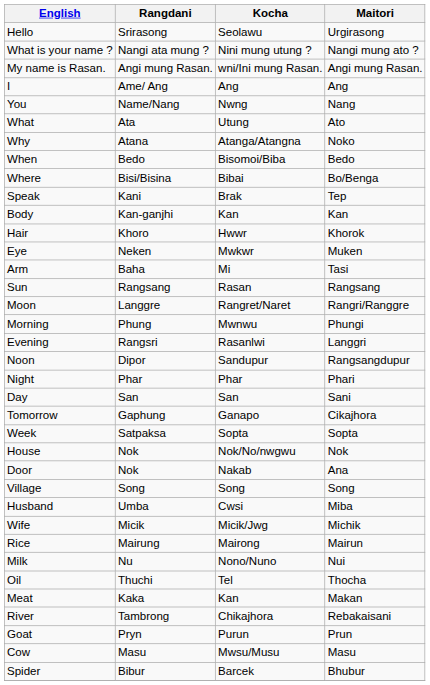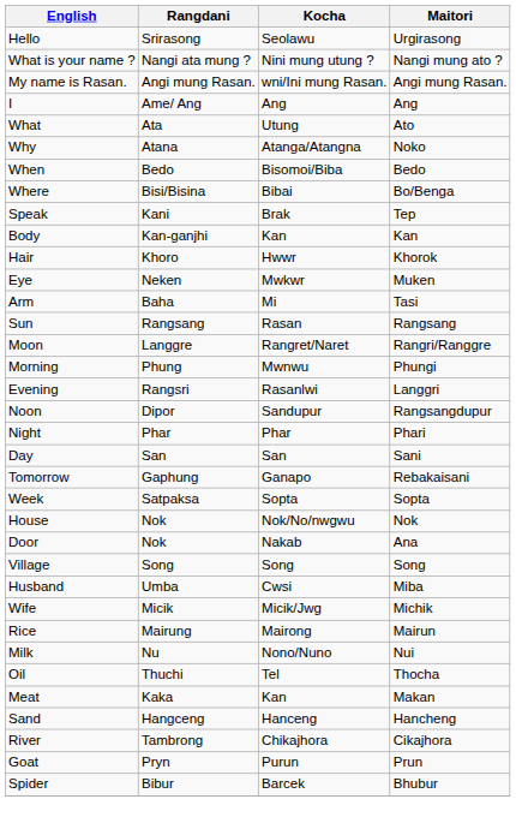 <table class="wikitable">
 <tr>
 <th><a href='#'>English</a></th>
 <th>Rangdani</th>
 <th>Kocha</th>
 <th>Maitori</th>
 </tr>
 <tr>
 <td>Hello</td>
 <td>Srirasong</td>
 <td>Seolawu</td>
 <td>Urgirasong</td>
 </tr>
 <tr>
 <td>What is your name ?</td>
 <td>Nangi ata mung ?</td>
 <td>Nini mung utung ?</td>
 <td>Nangi mung ato ?</td>
 </tr>
 <tr>
 <td>My name is Rasan.</td>
 <td>Angi mung Rasan.</td>
 <td>wni/Ini mung Rasan.</td>
 <td>Angi mung Rasan.</td>
 </tr>
 <tr>
 <td>I</td>
 <td>Ame/ Ang</td>
 <td>Ang</td>
 <td>Ang</td>
-</tr>
-<tr>
-<td>You</td>
-<td>Name/Nang</td>
-<td>Nwng</td>
-<td>Nang</td>
 </tr>
 <tr>
 <td>What</td>
 <td>Ata</td>
 <td>Utung</td>
 <td>Ato</td>
 </tr>
 <tr>
 <td>Why</td>
 <td>Atana</td>
 <td>Atanga/Atangna</td>
 <td>Noko</td>
 </tr>
 <tr>
 <td>When</td>
 <td>Bedo</td>
 <td>Bisomoi/Biba</td>
 <td>Bedo</td>
 </tr>
 <tr>
 <td>Where</td>
 <td>Bisi/Bisina</td>
 <td>Bibai</td>
 <td>Bo/Benga</td>
 </tr>
 <tr>
 <td>Speak</td>
 <td>Kani</td>
 <td>Brak</td>
 <td>Tep</td>
 </tr>
 <tr>
 <td>Body</td>
 <td>Kan-ganjhi</td>
 <td>Kan</td>
 <td>Kan</td>
 </tr>
 <tr>
 <td>Hair</td>
 <td>Khoro</td>
 <td>Hwwr</td>
 <td>Khorok</td>
 </tr>
 <tr>
 <td>Eye</td>
 <td>Neken</td>
 <td>Mwkwr</td>
 <td>Muken</td>
 </tr>
 <tr>
 <td>Arm</td>
 <td>Baha</td>
 <td>Mi</td>
 <td>Tasi</td>
 </tr>
 <tr>
 <td>Sun</td>
 <td>Rangsang</td>
 <td>Rasan</td>
 <td>Rangsang</td>
 </tr>
 <tr>
 <td>Moon</td>
 <td>Langgre</td>
 <td>Rangret/Naret</td>
 <td>Rangri/Ranggre</td>
 </tr>
 <tr>
 <td>Morning</td>
 <td>Phung</td>
 <td>Mwnwu</td>
 <td>Phungi</td>
 </tr>
 <tr>
 <td>Evening</td>
 <td>Rangsri</td>
 <td>Rasanlwi</td>
 <td>Langgri</td>
 </tr>
 <tr>
 <td>Noon</td>
 <td>Dipor</td>
 <td>Sandupur</td>
 <td>Rangsangdupur</td>
 </tr>
 <tr>
 <td>Night</td>
 <td>Phar</td>
 <td>Phar</td>
 <td>Phari</td>
 </tr>
 <tr>
 <td>Day</td>
 <td>San</td>
 <td>San</td>
 <td>Sani</td>
 </tr>
 <tr>
 <td>Tomorrow</td>
 <td>Gaphung</td>
 <td>Ganapo</td>
-<td>Cikajhora</td>
+<td>Rebakaisani</td>
 </tr>
 <tr>
 <td>Week</td>
 <td>Satpaksa</td>
 <td>Sopta</td>
 <td>Sopta</td>
 </tr>
 <tr>
 <td>House</td>
 <td>Nok</td>
 <td>Nok/No/nwgwu</td>
 <td>Nok</td>
 </tr>
 <tr>
 <td>Door</td>
 <td>Nok</td>
 <td>Nakab</td>
 <td>Ana</td>
 </tr>
 <tr>
 <td>Village</td>
 <td>Song</td>
 <td>Song</td>
 <td>Song</td>
 </tr>
 <tr>
 <td>Husband</td>
 <td>Umba</td>
 <td>Cwsi</td>
 <td>Miba</td>
 </tr>
 <tr>
 <td>Wife</td>
 <td>Micik</td>
 <td>Micik/Jwg</td>
 <td>Michik</td>
 </tr>
 <tr>
 <td>Rice</td>
 <td>Mairung</td>
 <td>Mairong</td>
 <td>Mairun</td>
 </tr>
 <tr>
 <td>Milk</td>
 <td>Nu</td>
 <td>Nono/Nuno</td>
 <td>Nui</td>
 </tr>
 <tr>
 <td>Oil</td>
 <td>Thuchi</td>
 <td>Tel</td>
 <td>Thocha</td>
 </tr>
 <tr>
 <td>Meat</td>
 <td>Kaka</td>
 <td>Kan</td>
 <td>Makan</td>
 </tr>
 <tr>
+<td>Sand</td>
+<td>Hangceng</td>
+<td>Hanceng</td>
+<td>Hancheng</td>
+</tr>
+<tr>
 <td>River</td>
 <td>Tambrong</td>
 <td>Chikajhora</td>
-<td>Rebakaisani</td>
+<td>Cikajhora</td>
 </tr>
 <tr>
 <td>Goat</td>
 <td>Pryn</td>
 <td>Purun</td>
 <td>Prun</td>
-</tr>
-<tr>
-<td>Cow</td>
-<td>Masu</td>
-<td>Mwsu/Musu</td>
-<td>Masu</td>
 </tr>
 <tr>
 <td>Spider</td>
 <td>Bibur</td>
 <td>Barcek</td>
 <td>Bhubur</td>
 </tr>
 <tr>
 </tr>
 </table>
